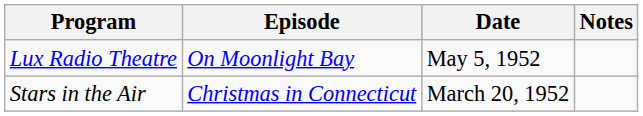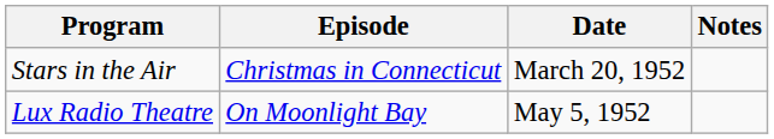 <table class="wikitable">
 <tr>
 <th>Program</th>
 <th>Episode</th>
 <th>Date</th>
 <th>Notes</th>
 </tr>
 <tr>
+<td><em>Stars in the Air</em></td>
+<td><em><a href='#'>Christmas in Connecticut</a></em></td>
+<td>March 20, 1952</td>
+<td></td>
+</tr>
+<tr>
 <td><em><a href='#'>Lux Radio Theatre</a></em></td>
 <td><em><a href='#'>On Moonlight Bay</a></em></td>
 <td>May 5, 1952</td>
 <td></td>
 </tr>
-<tr>
-<td><em>Stars in the Air</em></td>
-<td><em><a href='#'>Christmas in Connecticut</a></em></td>
-<td>March 20, 1952</td>
-<td></td>
-</tr>
 </table>
